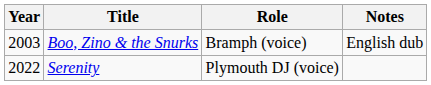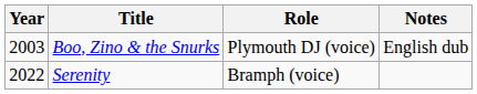 <table class="wikitable sortable">
 <tr>
 <th>Year</th>
 <th>Title</th>
 <th>Role</th>
 <th class="unsortable">Notes</th>
 </tr>
 <tr>
 <td>2003</td>
 <td><em><a href='#'>Boo, Zino & the Snurks</a></em></td>
-<td>Bramph (voice)</td>
+<td>Plymouth DJ (voice)</td>
 <td>English dub</td>
 </tr>
 <tr>
 <td>2022</td>
 <td><em><a href='#'>Serenity</a></em></td>
-<td>Plymouth DJ (voice)</td>
+<td>Bramph (voice)</td>
 <td></td>
 </tr>
 </table>
